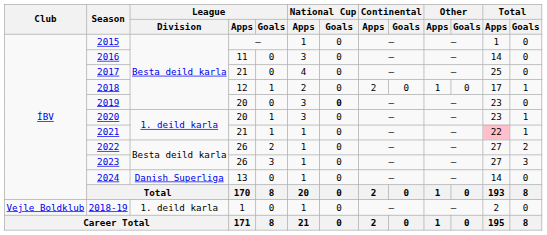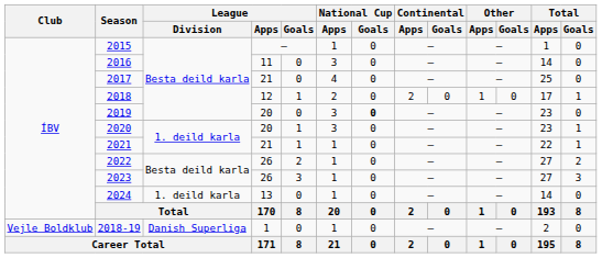 <table class="wikitable" style="text-align: center">
 <tr>
 <th rowspan="2">Club</th>
 <th rowspan="2">Season</th>
 <th colspan="3">League</th>
 <th colspan="2">National Cup</th>
 <th colspan="2">Continental</th>
 <th colspan="2">Other</th>
 <th colspan="2">Total</th>
 </tr>
 <tr>
 <th>Division</th>
 <th>Apps</th>
 <th>Goals</th>
 <th>Apps</th>
 <th>Goals</th>
 <th>Apps</th>
 <th>Goals</th>
 <th>Apps</th>
 <th>Goals</th>
 <th>Apps</th>
 <th>Goals</th>
 </tr>
 <tr>
 <td rowspan="11"><a href='#'>ÍBV</a></td>
 <td><a href='#'>2015</a></td>
 <td rowspan="5"><a href='#'>Besta deild karla</a></td>
 <td colspan="2">—</td>
 <td>1</td>
 <td>0</td>
 <td colspan="2">—</td>
 <td colspan="2">—</td>
 <td>1</td>
 <td>0</td>
 </tr>
 <tr>
 <td><a href='#'>2016</a></td>
 <td>11</td>
 <td>0</td>
 <td>3</td>
 <td>0</td>
 <td colspan="2">—</td>
 <td colspan="2">—</td>
 <td>14</td>
 <td>0</td>
 </tr>
 <tr>
 <td><a href='#'>2017</a></td>
 <td>21</td>
 <td>0</td>
 <td>4</td>
 <td>0</td>
 <td colspan="2">—</td>
 <td colspan="2">—</td>
 <td>25</td>
 <td>0</td>
 </tr>
 <tr>
 <td><a href='#'>2018</a></td>
 <td>12</td>
 <td>1</td>
 <td>2</td>
 <td>0</td>
 <td>2</td>
 <td>0</td>
 <td>1</td>
 <td>0</td>
 <td>17</td>
 <td>1</td>
 </tr>
 <tr>
 <td><a href='#'>2019</a></td>
 <td>20</td>
 <td>0</td>
 <td>3</td>
 <td><strong>0</strong></td>
 <td colspan="2">—</td>
 <td colspan="2">—</td>
 <td>23</td>
 <td>0</td>
 </tr>
 <tr>
 <td><a href='#'>2020</a></td>
 <td rowspan="2"><a href='#'>1. deild karla</a></td>
 <td>20</td>
 <td>1</td>
 <td>3</td>
 <td>0</td>
 <td colspan="2">—</td>
 <td colspan="2">—</td>
 <td>23</td>
 <td>1</td>
 </tr>
 <tr>
 <td><a href='#'>2021</a></td>
 <td>21</td>
 <td>1</td>
 <td>1</td>
 <td>0</td>
 <td colspan="2">—</td>
 <td colspan="2">—</td>
-<td style="background: pink;">22</td>
+<td>22</td>
 <td>1</td>
 </tr>
 <tr>
 <td><a href='#'>2022</a></td>
 <td rowspan="2">Besta deild karla</td>
 <td>26</td>
 <td>2</td>
 <td>1</td>
 <td>0</td>
 <td colspan="2">—</td>
 <td colspan="2">—</td>
 <td>27</td>
 <td>2</td>
 </tr>
 <tr>
 <td><a href='#'>2023</a></td>
 <td>26</td>
 <td>3</td>
 <td>1</td>
 <td>0</td>
 <td colspan="2">—</td>
 <td colspan="2">—</td>
 <td>27</td>
 <td>3</td>
 </tr>
 <tr>
 <td><a href='#'>2024</a></td>
-<td><a href='#'>Danish Superliga</a></td>
+<td>1. deild karla</td>
 <td>13</td>
 <td>0</td>
 <td>1</td>
 <td>0</td>
 <td colspan="2">—</td>
 <td colspan="2">—</td>
 <td>14</td>
 <td>0</td>
 </tr>
 <tr>
 <th colspan="2">Total</th>
 <th>170</th>
 <th>8</th>
 <th>20</th>
 <th>0</th>
 <th>2</th>
 <th>0</th>
 <th>1</th>
 <th>0</th>
 <th>193</th>
 <th>8</th>
 </tr>
 <tr>
 <td><a href='#'>Vejle Boldklub</a></td>
 <td><a href='#'>2018-19</a></td>
-<td>1. deild karla</td>
+<td><a href='#'>Danish Superliga</a></td>
 <td>1</td>
 <td>0</td>
 <td>1</td>
 <td>0</td>
 <td colspan="2">—</td>
 <td colspan="2">—</td>
 <td>2</td>
 <td>0</td>
 </tr>
 <tr>
 <th colspan="3">Career Total</th>
 <th>171</th>
 <th>8</th>
 <th>21</th>
 <th>0</th>
 <th>2</th>
 <th>0</th>
 <th>1</th>
 <th>0</th>
 <th>195</th>
 <th>8</th>
 </tr>
 </table>
